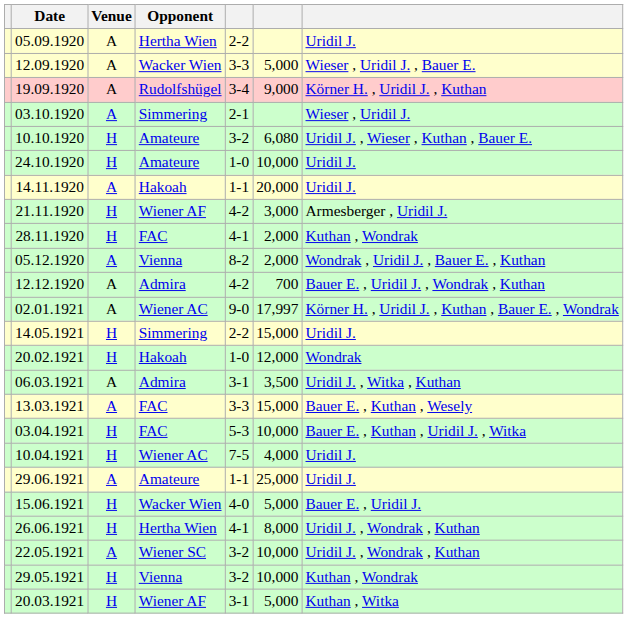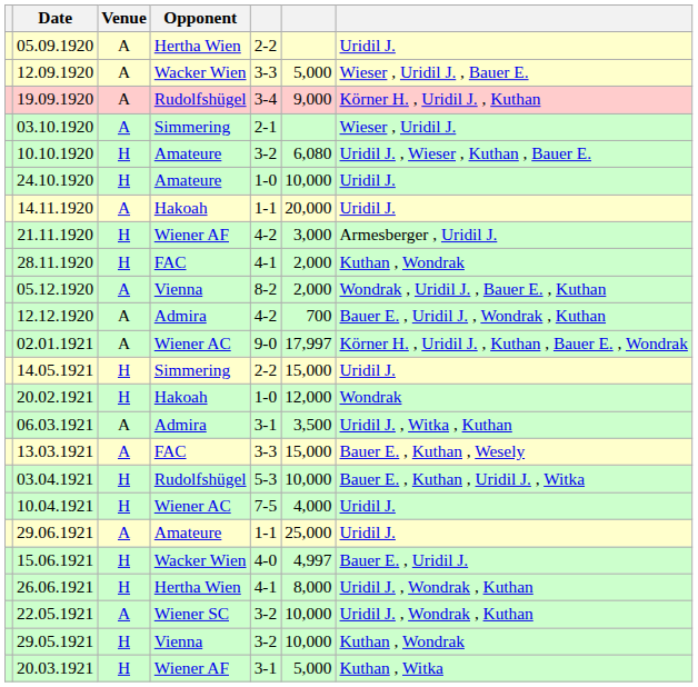 <table class="wikitable" Style="text-align: center">
 <tr>
 <th></th>
 <th>Date</th>
 <th>Venue</th>
 <th>Opponent</th>
 <th></th>
 <th></th>
 <th></th>
 </tr>
 <tr style="background:#ffc">
 <td></td>
 <td>05.09.1920</td>
 <td>A</td>
 <td align="left"><a href='#'>Hertha Wien</a></td>
 <td>2-2</td>
 <td align="right"></td>
 <td align="left"><a href='#'>Uridil J.</a>  </td>
 </tr>
 <tr style="background:#ffc">
 <td></td>
 <td>12.09.1920</td>
 <td>A</td>
 <td align="left"><a href='#'>Wacker Wien</a></td>
 <td>3-3</td>
 <td align="right">5,000</td>
 <td align="left"><a href='#'>Wieser</a> , <a href='#'>Uridil J.</a> , <a href='#'>Bauer E.</a> </td>
 </tr>
 <tr style="background:#fcc">
 <td></td>
 <td>19.09.1920</td>
 <td>A</td>
 <td align="left"><a href='#'>Rudolfshügel</a></td>
 <td>3-4</td>
 <td align="right">9,000</td>
 <td align="left"><a href='#'>Körner H.</a> , <a href='#'>Uridil J.</a> , <a href='#'>Kuthan</a> </td>
 </tr>
 <tr style="background:#cfc">
 <td></td>
 <td>03.10.1920</td>
 <td><a href='#'>A</a></td>
 <td align="left"><a href='#'>Simmering</a></td>
 <td>2-1</td>
 <td align="right"></td>
 <td align="left"><a href='#'>Wieser</a> , <a href='#'>Uridil J.</a> </td>
 </tr>
 <tr style="background:#cfc">
 <td></td>
 <td>10.10.1920</td>
 <td><a href='#'>H</a></td>
 <td align="left"><a href='#'>Amateure</a></td>
 <td>3-2</td>
 <td align="right">6,080</td>
 <td align="left"><a href='#'>Uridil J.</a>  , <a href='#'>Wieser</a>  , <a href='#'>Kuthan</a> , <a href='#'>Bauer E.</a> </td>
 </tr>
 <tr style="background:#cfc">
 <td></td>
 <td>24.10.1920</td>
 <td><a href='#'>H</a></td>
 <td align="left"><a href='#'>Amateure</a></td>
 <td>1-0</td>
 <td align="right">10,000</td>
 <td align="left"><a href='#'>Uridil J.</a> </td>
 </tr>
 <tr style="background:#ffc">
 <td></td>
 <td>14.11.1920</td>
 <td><a href='#'>A</a></td>
 <td align="left"><a href='#'>Hakoah</a></td>
 <td>1-1</td>
 <td align="right">20,000</td>
 <td align="left"><a href='#'>Uridil J.</a> </td>
 </tr>
 <tr style="background:#cfc">
 <td></td>
 <td>21.11.1920</td>
 <td><a href='#'>H</a></td>
 <td align="left"><a href='#'>Wiener AF</a></td>
 <td>4-2</td>
 <td align="right">3,000</td>
 <td align="left">Armesberger , <a href='#'>Uridil J.</a>   </td>
 </tr>
 <tr style="background:#cfc">
 <td></td>
 <td>28.11.1920</td>
 <td><a href='#'>H</a></td>
 <td align="left"><a href='#'>FAC</a></td>
 <td>4-1</td>
 <td align="right">2,000</td>
 <td align="left"><a href='#'>Kuthan</a>   , <a href='#'>Wondrak</a> </td>
 </tr>
 <tr style="background:#cfc">
 <td></td>
 <td>05.12.1920</td>
 <td><a href='#'>A</a></td>
 <td align="left"><a href='#'>Vienna</a></td>
 <td>8-2</td>
 <td align="right">2,000</td>
 <td align="left"><a href='#'>Wondrak</a> , <a href='#'>Uridil J.</a>    , <a href='#'>Bauer E.</a>  , <a href='#'>Kuthan</a> </td>
 </tr>
 <tr style="background:#cfc">
 <td></td>
 <td>12.12.1920</td>
 <td>A</td>
 <td align="left"><a href='#'>Admira</a></td>
 <td>4-2</td>
 <td align="right">700</td>
 <td align="left"><a href='#'>Bauer E.</a> , <a href='#'>Uridil J.</a> , <a href='#'>Wondrak</a> , <a href='#'>Kuthan</a> </td>
 </tr>
 <tr style="background:#cfc">
 <td></td>
 <td>02.01.1921</td>
 <td>A</td>
 <td align="left"><a href='#'>Wiener AC</a></td>
 <td>9-0</td>
 <td align="right">17,997</td>
 <td align="left"><a href='#'>Körner H.</a> , <a href='#'>Uridil J.</a> , <a href='#'>Kuthan</a>   , <a href='#'>Bauer E.</a>   , <a href='#'>Wondrak</a> </td>
 </tr>
 <tr style="background:#ffc">
 <td></td>
 <td>14.05.1921</td>
 <td><a href='#'>H</a></td>
 <td align="left"><a href='#'>Simmering</a></td>
 <td>2-2</td>
 <td align="right">15,000</td>
 <td align="left"><a href='#'>Uridil J.</a>  </td>
 </tr>
 <tr style="background:#cfc">
 <td></td>
 <td>20.02.1921</td>
 <td><a href='#'>H</a></td>
 <td align="left"><a href='#'>Hakoah</a></td>
 <td>1-0</td>
 <td align="right">12,000</td>
 <td align="left"><a href='#'>Wondrak</a> </td>
 </tr>
 <tr style="background:#cfc">
 <td></td>
 <td>06.03.1921</td>
 <td>A</td>
 <td align="left"><a href='#'>Admira</a></td>
 <td>3-1</td>
 <td align="right">3,500</td>
 <td align="left"><a href='#'>Uridil J.</a> , <a href='#'>Witka</a> , <a href='#'>Kuthan</a> </td>
 </tr>
 <tr style="background:#ffc">
 <td></td>
 <td>13.03.1921</td>
 <td><a href='#'>A</a></td>
 <td align="left"><a href='#'>FAC</a></td>
 <td>3-3</td>
 <td align="right">15,000</td>
 <td align="left"><a href='#'>Bauer E.</a> , <a href='#'>Kuthan</a> , <a href='#'>Wesely</a> </td>
 </tr>
 <tr style="background:#cfc">
 <td></td>
 <td>03.04.1921</td>
 <td><a href='#'>H</a></td>
-<td align="left"><a href='#'>FAC</a></td>
+<td align="left"><a href='#'>Rudolfshügel</a></td>
 <td>5-3</td>
 <td align="right">10,000</td>
 <td align="left"><a href='#'>Bauer E.</a>  , <a href='#'>Kuthan</a> , <a href='#'>Uridil J.</a> , <a href='#'>Witka</a> </td>
 </tr>
 <tr style="background:#cfc">
 <td></td>
 <td>10.04.1921</td>
 <td><a href='#'>H</a></td>
 <td align="left"><a href='#'>Wiener AC</a></td>
 <td>7-5</td>
 <td align="right">4,000</td>
 <td align="left"><a href='#'>Uridil J.</a>       </td>
 </tr>
 <tr style="background:#ffc">
 <td></td>
 <td>29.06.1921</td>
 <td><a href='#'>A</a></td>
 <td align="left"><a href='#'>Amateure</a></td>
 <td>1-1</td>
 <td align="right">25,000</td>
 <td align="left"><a href='#'>Uridil J.</a> </td>
 </tr>
 <tr style="background:#cfc">
 <td></td>
 <td>15.06.1921</td>
 <td><a href='#'>H</a></td>
 <td align="left"><a href='#'>Wacker Wien</a></td>
 <td>4-0</td>
-<td align="right">5,000</td>
+<td align="right">4,997</td>
 <td align="left"><a href='#'>Bauer E.</a>  , <a href='#'>Uridil J.</a>  </td>
 </tr>
 <tr style="background:#cfc">
 <td></td>
 <td>26.06.1921</td>
 <td><a href='#'>H</a></td>
 <td align="left"><a href='#'>Hertha Wien</a></td>
 <td>4-1</td>
 <td align="right">8,000</td>
 <td align="left"><a href='#'>Uridil J.</a>  , <a href='#'>Wondrak</a> , <a href='#'>Kuthan</a> </td>
 </tr>
 <tr style="background:#cfc">
 <td></td>
 <td>22.05.1921</td>
 <td><a href='#'>A</a></td>
 <td align="left"><a href='#'>Wiener SC</a></td>
 <td>3-2</td>
 <td align="right">10,000</td>
 <td align="left"><a href='#'>Uridil J.</a> , <a href='#'>Wondrak</a> , <a href='#'>Kuthan</a> </td>
 </tr>
 <tr style="background:#cfc">
 <td></td>
 <td>29.05.1921</td>
 <td><a href='#'>H</a></td>
 <td align="left"><a href='#'>Vienna</a></td>
 <td>3-2</td>
 <td align="right">10,000</td>
 <td align="left"><a href='#'>Kuthan</a>  , <a href='#'>Wondrak</a> </td>
 </tr>
 <tr style="background:#cfc">
 <td></td>
 <td>20.03.1921</td>
 <td><a href='#'>H</a></td>
 <td align="left"><a href='#'>Wiener AF</a></td>
 <td>3-1</td>
 <td align="right">5,000</td>
 <td align="left"><a href='#'>Kuthan</a>  , <a href='#'>Witka</a> </td>
 </tr>
 </table>
